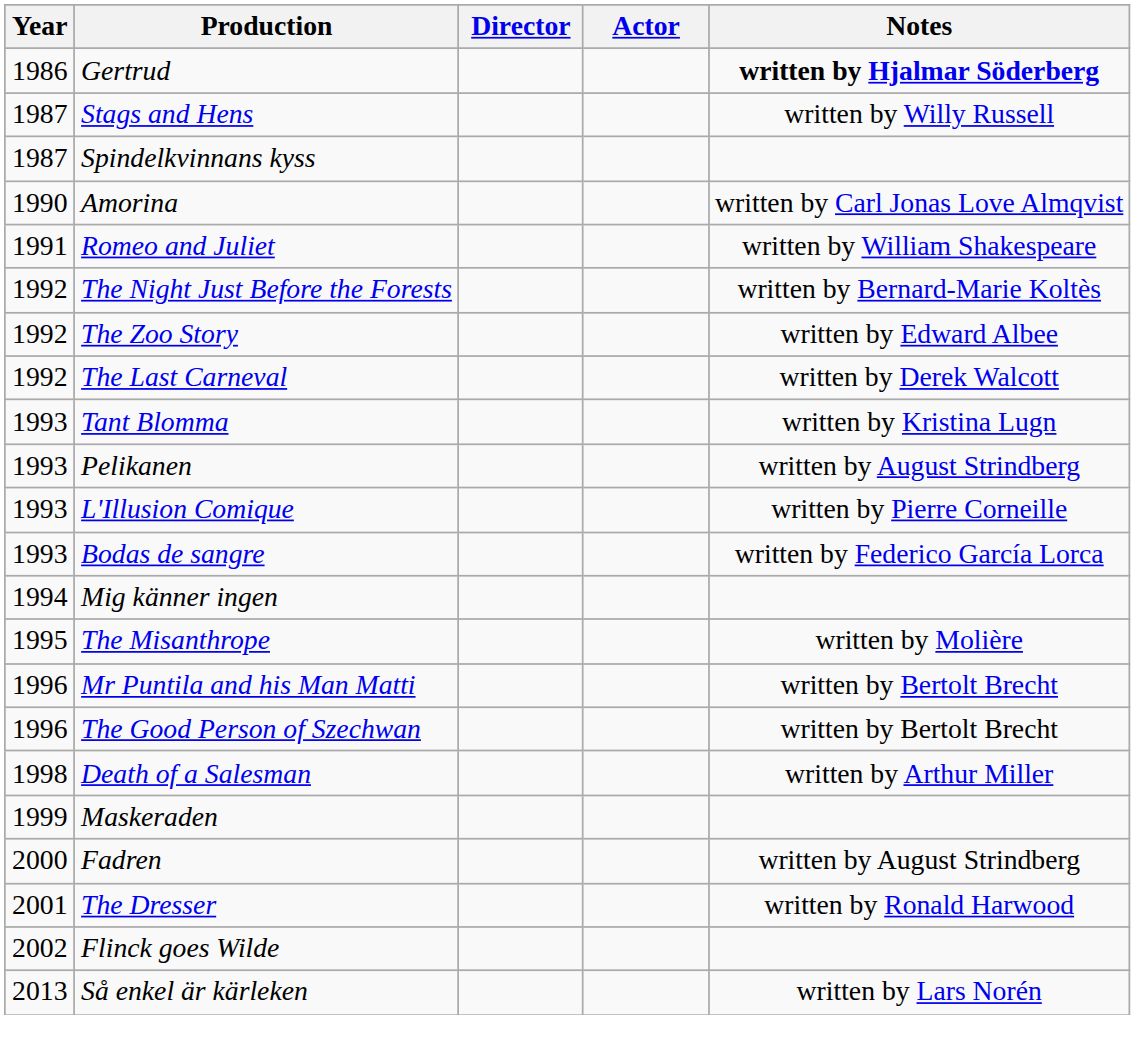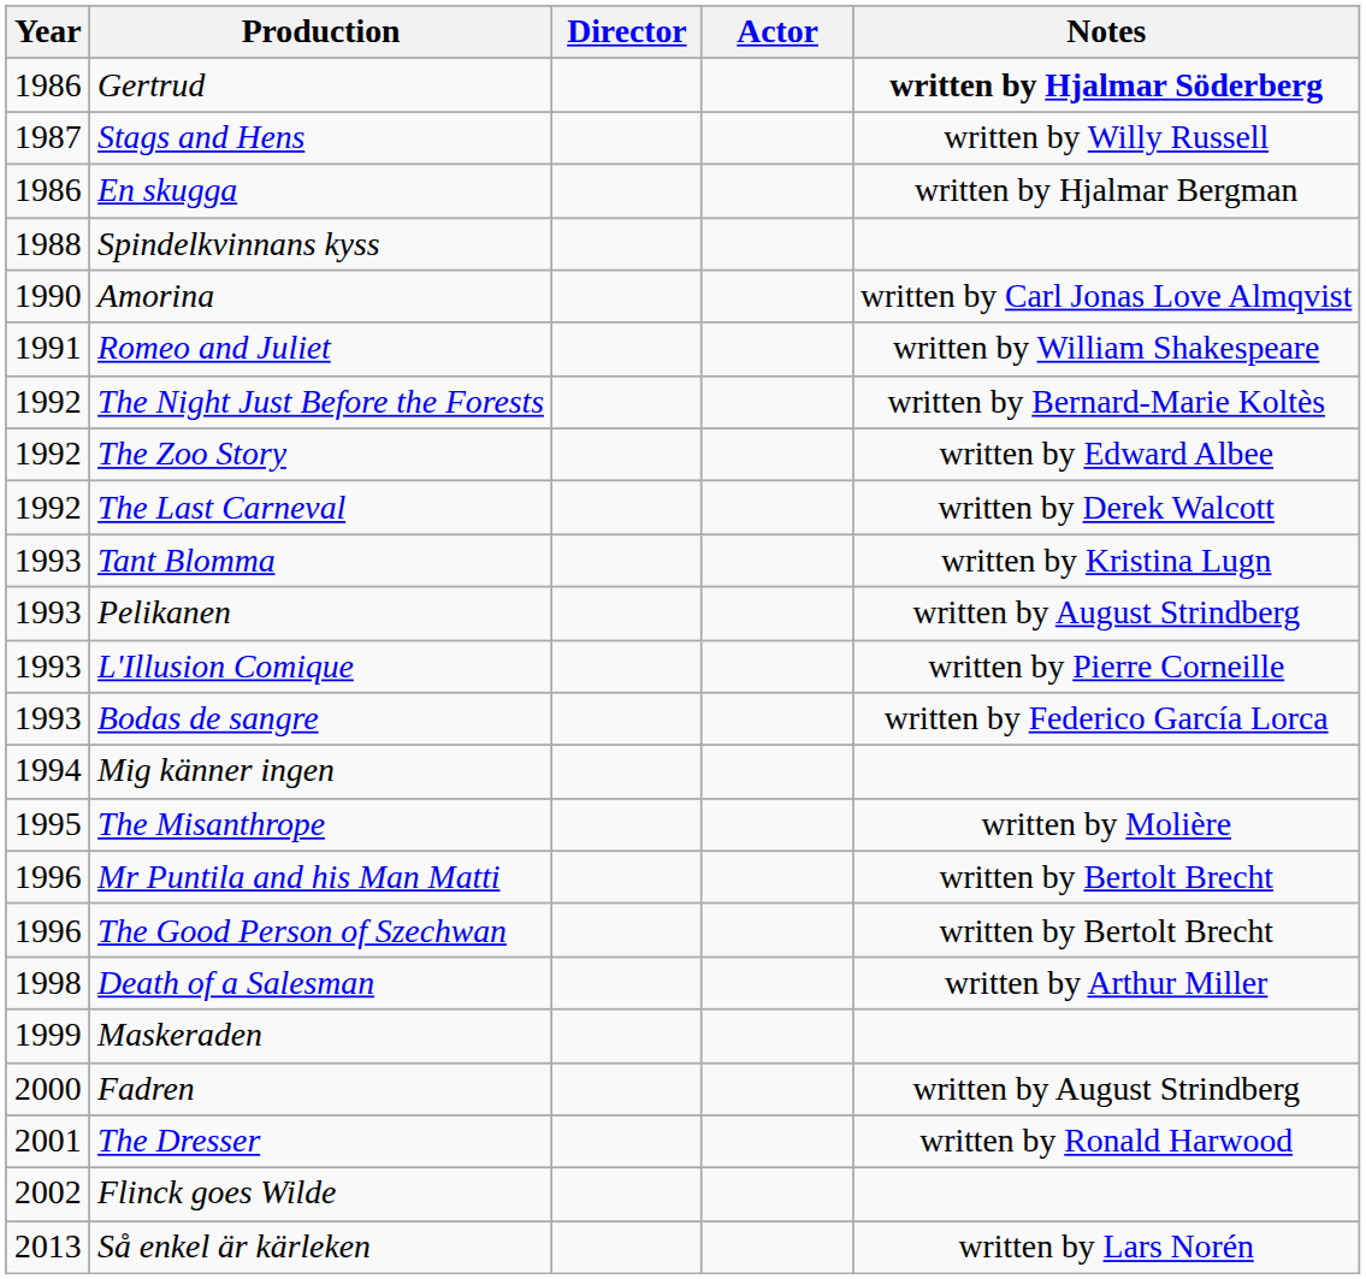 <table class="wikitable sortable" style="text-align:center">
 <tr>
 <th style="width:33px;">Year</th>
 <th>Production</th>
 <th style="width:65px;"><a href='#'>Director</a></th>
 <th width=65><a href='#'>Actor</a></th>
 <th>Notes</th>
 </tr>
 <tr>
 <td>1986</td>
 <td style="text-align:left"><em>Gertrud</em></td>
 <td></td>
 <td></td>
 <td><strong>written by <a href='#'>Hjalmar Söderberg</a></strong></td>
 </tr>
 <tr>
 <td>1987</td>
 <td style="text-align:left"><em><a href='#'>Stags and Hens</a></em></td>
 <td></td>
 <td></td>
 <td>written by <a href='#'>Willy Russell</a></td>
 </tr>
 <tr>
-<td>1987</td>
+<td>1986</td>
+<td style="text-align:left"><em><a href='#'>En skugga</a></em></td>
+<td></td>
+<td></td>
+<td>written by Hjalmar Bergman</td>
+</tr>
+<tr>
+<td>1988</td>
 <td style="text-align:left"><em>Spindelkvinnans kyss</em></td>
 <td></td>
 <td></td>
 <td></td>
 </tr>
 <tr>
 <td>1990</td>
 <td style="text-align:left"><em>Amorina</em></td>
 <td></td>
 <td></td>
 <td>written by <a href='#'>Carl Jonas Love Almqvist</a></td>
 </tr>
 <tr>
 <td>1991</td>
 <td style="text-align:left"><em><a href='#'>Romeo and Juliet</a></em></td>
 <td></td>
 <td></td>
 <td>written by <a href='#'>William Shakespeare</a></td>
 </tr>
 <tr>
 <td>1992</td>
 <td style="text-align:left"><em><a href='#'>The Night Just Before the Forests</a></em></td>
 <td></td>
 <td></td>
 <td>written by <a href='#'>Bernard-Marie Koltès</a></td>
 </tr>
 <tr>
 <td>1992</td>
 <td style="text-align:left"><em><a href='#'>The Zoo Story</a></em></td>
 <td></td>
 <td></td>
 <td>written by <a href='#'>Edward Albee</a></td>
 </tr>
 <tr>
 <td>1992</td>
 <td style="text-align:left"><em><a href='#'>The Last Carneval</a></em></td>
 <td></td>
 <td></td>
 <td>written by <a href='#'>Derek Walcott</a></td>
 </tr>
 <tr>
 <td>1993</td>
 <td style="text-align:left"><em><a href='#'>Tant Blomma</a></em></td>
 <td></td>
 <td></td>
 <td>written by <a href='#'>Kristina Lugn</a></td>
 </tr>
 <tr>
 <td>1993</td>
 <td style="text-align:left"><em>Pelikanen</em></td>
 <td></td>
 <td></td>
 <td>written by <a href='#'>August Strindberg</a></td>
 </tr>
 <tr>
 <td>1993</td>
 <td style="text-align:left"><em><a href='#'>L'Illusion Comique</a></em></td>
 <td></td>
 <td></td>
 <td>written by <a href='#'>Pierre Corneille</a></td>
 </tr>
 <tr>
 <td>1993</td>
 <td style="text-align:left"><em><a href='#'>Bodas de sangre</a></em></td>
 <td></td>
 <td></td>
 <td>written by <a href='#'>Federico García Lorca</a></td>
 </tr>
 <tr>
 <td>1994</td>
 <td style="text-align:left"><em>Mig känner ingen</em></td>
 <td></td>
 <td></td>
 <td></td>
 </tr>
 <tr>
 <td>1995</td>
 <td style="text-align:left"><em><a href='#'>The Misanthrope</a></em></td>
 <td></td>
 <td></td>
 <td>written by <a href='#'>Molière</a></td>
 </tr>
 <tr>
 <td>1996</td>
 <td style="text-align:left"><em><a href='#'>Mr Puntila and his Man Matti</a></em></td>
 <td></td>
 <td></td>
 <td>written by <a href='#'>Bertolt Brecht</a></td>
 </tr>
 <tr>
 <td>1996</td>
 <td style="text-align:left"><em><a href='#'>The Good Person of Szechwan</a></em></td>
 <td></td>
 <td></td>
 <td>written by Bertolt Brecht</td>
 </tr>
 <tr>
 <td>1998</td>
 <td style="text-align:left"><em><a href='#'>Death of a Salesman</a></em></td>
 <td></td>
 <td></td>
 <td>written by <a href='#'>Arthur Miller</a></td>
 </tr>
 <tr>
 <td>1999</td>
 <td style="text-align:left"><em>Maskeraden</em></td>
 <td></td>
 <td></td>
 <td></td>
 </tr>
 <tr>
 <td>2000</td>
 <td style="text-align:left"><em>Fadren</em></td>
 <td></td>
 <td></td>
 <td>written by August Strindberg</td>
 </tr>
 <tr>
 <td>2001</td>
 <td style="text-align:left"><em><a href='#'>The Dresser</a></em></td>
 <td></td>
 <td></td>
 <td>written by <a href='#'>Ronald Harwood</a></td>
 </tr>
 <tr>
 <td>2002</td>
 <td style="text-align:left"><em>Flinck goes Wilde</em></td>
 <td></td>
 <td></td>
 <td></td>
 </tr>
 <tr>
 <td>2013</td>
 <td style="text-align:left"><em>Så enkel är kärleken</em></td>
 <td></td>
 <td></td>
 <td>written by <a href='#'>Lars Norén</a></td>
 </tr>
 </table>
